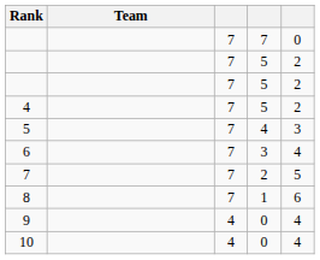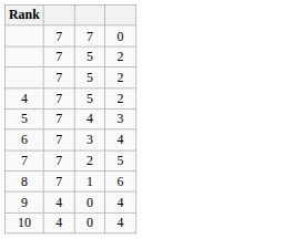 <table class="wikitable" style="text-align: center;">
 <tr>
 <th width=40>Rank</th>
-<th width=180>Team</th>
 <th width=30></th>
 <th width=30></th>
 <th width=30></th>
 </tr>
 <tr>
 <td></td>
-<td align=left></td>
 <td>7</td>
 <td>7</td>
 <td>0</td>
 </tr>
 <tr>
 <td></td>
-<td align=left></td>
 <td>7</td>
 <td>5</td>
 <td>2</td>
 </tr>
 <tr>
 <td></td>
-<td align=left></td>
 <td>7</td>
 <td>5</td>
 <td>2</td>
 </tr>
 <tr>
 <td>4</td>
-<td align=left></td>
 <td>7</td>
 <td>5</td>
 <td>2</td>
 </tr>
 <tr>
 <td>5</td>
-<td align=left></td>
 <td>7</td>
 <td>4</td>
 <td>3</td>
 </tr>
 <tr>
 <td>6</td>
-<td align=left></td>
 <td>7</td>
 <td>3</td>
 <td>4</td>
 </tr>
 <tr>
 <td>7</td>
-<td align=left></td>
 <td>7</td>
 <td>2</td>
 <td>5</td>
 </tr>
 <tr>
 <td>8</td>
-<td align=left></td>
 <td>7</td>
 <td>1</td>
 <td>6</td>
 </tr>
 <tr>
 <td>9</td>
-<td align=left></td>
 <td>4</td>
 <td>0</td>
 <td>4</td>
 </tr>
 <tr>
 <td>10</td>
-<td align=left></td>
 <td>4</td>
 <td>0</td>
 <td>4</td>
 </tr>
 </table>
